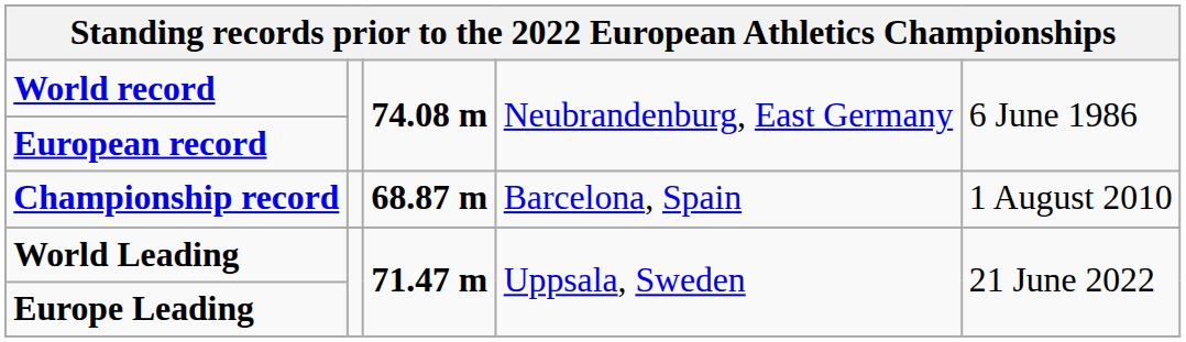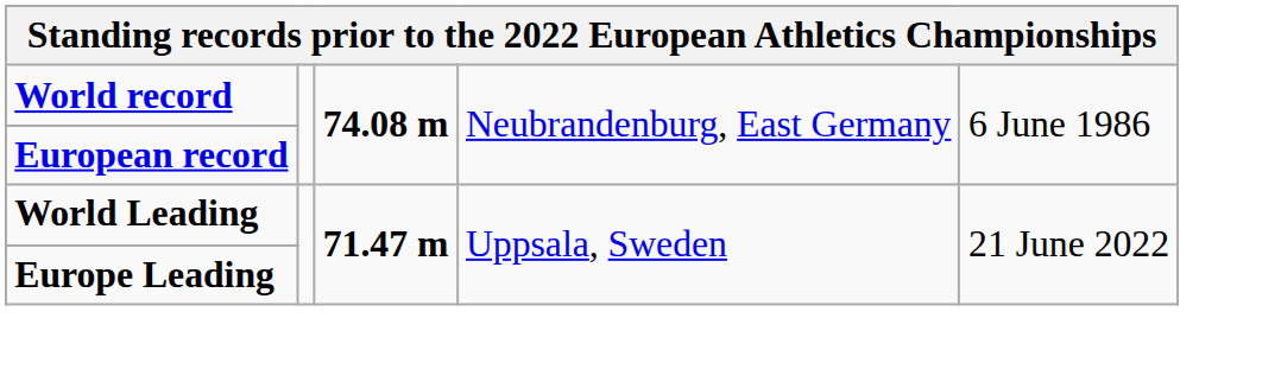 <table class="wikitable">
 <tr>
 <th colspan="5">Standing records prior to the 2022 European Athletics Championships</th>
 </tr>
 <tr>
 <td><strong><a href='#'>World record</a></strong></td>
 <td rowspan=2></td>
 <td rowspan=2><strong>74.08 m</strong></td>
 <td rowspan=2><a href='#'>Neubrandenburg</a>, <a href='#'>East Germany</a></td>
 <td rowspan=2>6 June 1986</td>
 </tr>
 <tr>
 <td><strong><a href='#'>European record</a></strong></td>
 </tr>
 <tr>
-<td><strong><a href='#'>Championship record</a></strong></td>
-<td></td>
-<td><strong>68.87 m</strong></td>
-<td><a href='#'>Barcelona</a>, <a href='#'>Spain</a></td>
-<td>1 August 2010</td>
-</tr>
-<tr>
 <td><strong>World Leading</strong></td>
 <td rowspan=2></td>
 <td rowspan=2><strong>71.47  m</strong></td>
 <td rowspan=2><a href='#'>Uppsala</a>, <a href='#'>Sweden</a></td>
 <td rowspan=2>21 June 2022</td>
 </tr>
 <tr>
 <td><strong>Europe Leading</strong></td>
 </tr>
 </table>
